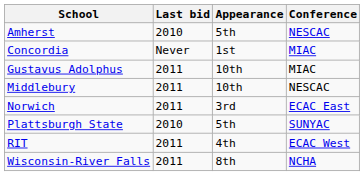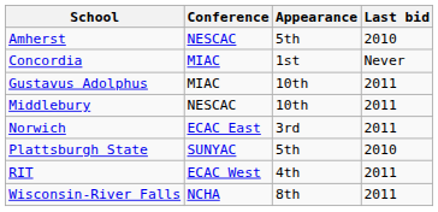 <table class="wikitable">
 <tr>
 <th>School</th>
+<th>Conference</th>
+<th>Appearance</th>
 <th>Last bid</th>
-<th>Appearance</th>
-<th>Conference</th>
 </tr>
 <tr>
 <td><a href='#'>Amherst</a></td>
+<td><a href='#'>NESCAC</a></td>
+<td>5th</td>
 <td>2010</td>
-<td>5th</td>
-<td><a href='#'>NESCAC</a></td>
 </tr>
 <tr>
 <td><a href='#'>Concordia</a></td>
+<td><a href='#'>MIAC</a></td>
+<td>1st</td>
 <td>Never</td>
-<td>1st</td>
-<td><a href='#'>MIAC</a></td>
 </tr>
 <tr>
 <td><a href='#'>Gustavus Adolphus</a></td>
+<td>MIAC</td>
+<td>10th</td>
 <td>2011</td>
-<td>10th</td>
-<td>MIAC</td>
 </tr>
 <tr>
 <td><a href='#'>Middlebury</a></td>
+<td>NESCAC</td>
+<td>10th</td>
 <td>2011</td>
-<td>10th</td>
-<td>NESCAC</td>
 </tr>
 <tr>
 <td><a href='#'>Norwich</a></td>
+<td><a href='#'>ECAC East</a></td>
+<td>3rd</td>
 <td>2011</td>
-<td>3rd</td>
-<td><a href='#'>ECAC East</a></td>
 </tr>
 <tr>
 <td><a href='#'>Plattsburgh State</a></td>
+<td><a href='#'>SUNYAC</a></td>
+<td>5th</td>
 <td>2010</td>
-<td>5th</td>
-<td><a href='#'>SUNYAC</a></td>
 </tr>
 <tr>
 <td><a href='#'>RIT</a></td>
+<td><a href='#'>ECAC West</a></td>
+<td>4th</td>
 <td>2011</td>
-<td>4th</td>
-<td><a href='#'>ECAC West</a></td>
 </tr>
 <tr>
 <td><a href='#'>Wisconsin-River Falls</a></td>
+<td><a href='#'>NCHA</a></td>
+<td>8th</td>
 <td>2011</td>
-<td>8th</td>
-<td><a href='#'>NCHA</a></td>
 </tr>
 </table>
